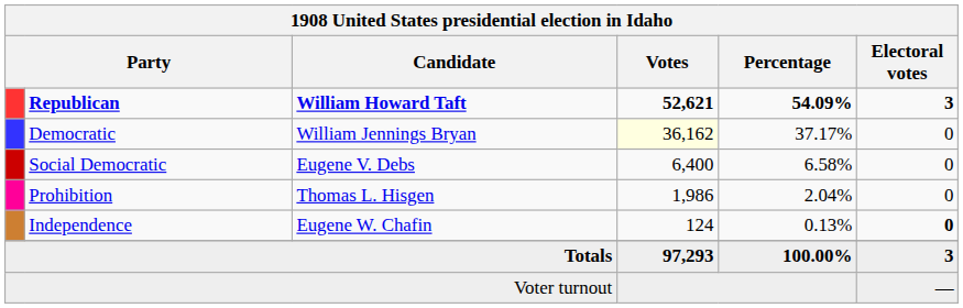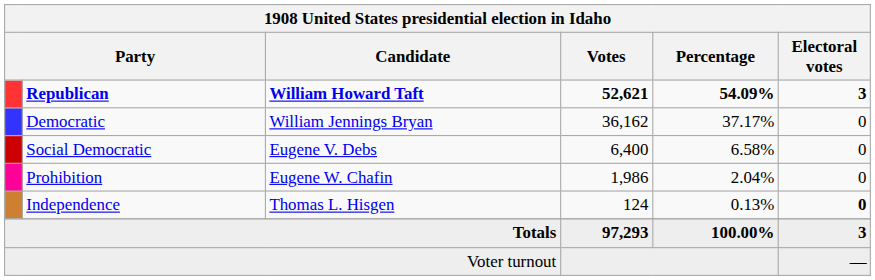 <table class="wikitable" style="font-size: 95%;">
 <tr>
 <th colspan="6">1908 United States presidential election in Idaho</th>
 </tr>
 <tr>
 <th colspan="2" style="width: 15em">Party</th>
 <th style="width: 17em">Candidate</th>
 <th style="width: 5em">Votes</th>
 <th style="width: 7em">Percentage</th>
 <th style="width: 5em">Electoral votes</th>
 </tr>
 <tr>
 <th style="background-color:#FF3333; width: 3px"></th>
 <td style="width: 130px"><strong><a href='#'>Republican</a></strong></td>
 <td><strong><a href='#'>William Howard Taft</a></strong></td>
 <td align="right"><strong>52,621</strong></td>
 <td align="right"><strong>54.09%</strong></td>
 <td align="right"><strong>3</strong></td>
 </tr>
 <tr>
 <th style="background-color:#3333FF; width: 3px"></th>
 <td style="width: 130px"><a href='#'>Democratic</a></td>
 <td><a href='#'>William Jennings Bryan</a></td>
-<td align="right" style="background: lightyellow;">36,162</td>
+<td align="right">36,162</td>
 <td align="right">37.17%</td>
 <td align="right">0</td>
 </tr>
 <tr>
 <th style="background-color:#c00; width: 3px"></th>
 <td style="width: 130px"><a href='#'>Social Democratic</a></td>
 <td><a href='#'>Eugene V. Debs</a></td>
 <td align="right">6,400</td>
 <td align="right">6.58%</td>
 <td align="right">0</td>
 </tr>
 <tr>
 <th style="background-color:#f09; width: 3px"></th>
 <td style="width: 130px"><a href='#'>Prohibition</a></td>
-<td><a href='#'>Thomas L. Hisgen</a></td>
+<td><a href='#'>Eugene W. Chafin</a></td>
 <td align="right">1,986</td>
 <td align="right">2.04%</td>
 <td align="right">0</td>
 </tr>
 <tr>
 <th style="background-color:#CD7F32; width: 3px"></th>
 <td style="width: 130px"><a href='#'>Independence</a></td>
-<td><a href='#'>Eugene W. Chafin</a></td>
+<td><a href='#'>Thomas L. Hisgen</a></td>
 <td align="right">124</td>
 <td align="right">0.13%</td>
 <td align="right"><strong>0</strong></td>
 </tr>
 <tr>
 </tr>
 <tr bgcolor="#EEEEEE">
 <td colspan="3" align="right"><strong>Totals</strong></td>
 <td align="right"><strong>97,293</strong></td>
 <td align="right"><strong>100.00%</strong></td>
 <td align="right"><strong>3</strong></td>
 </tr>
 <tr bgcolor="#EEEEEE">
 <td colspan="3" align="right">Voter turnout</td>
 <td colspan="2" align="right"></td>
 <td align="right">—</td>
 </tr>
 </table>
